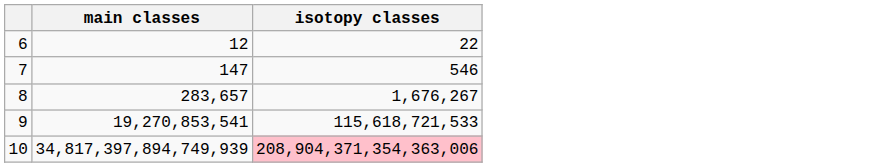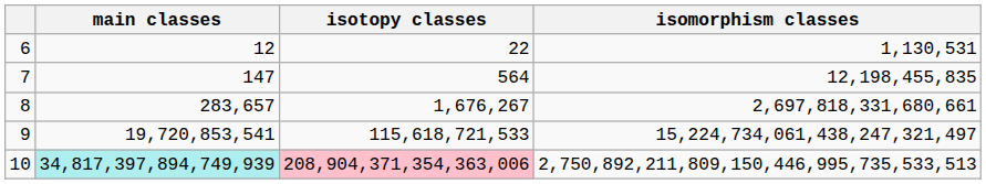 <table class="wikitable" align="center">
 <tr>
 <th></th>
 <th align=right>main classes</th>
 <th align=right>isotopy classes</th>
+<th align=right>isomorphism classes</th>
 </tr>
 <tr>
 <td align=right>6</td>
 <td align=right>12</td>
 <td align=right>22</td>
+<td align=right>1,130,531</td>
 </tr>
 <tr>
 <td align=right>7</td>
 <td align=right>147</td>
-<td align=right>546</td>
+<td align=right>564</td>
+<td align=right>12,198,455,835</td>
 </tr>
 <tr>
 <td align=right>8</td>
 <td align=right>283,657</td>
 <td align=right>1,676,267</td>
+<td align=right>2,697,818,331,680,661</td>
 </tr>
 <tr>
 <td align=right>9</td>
-<td align=right>19,270,853,541</td>
+<td align=right>19,720,853,541</td>
 <td align=right>115,618,721,533</td>
+<td align=right>15,224,734,061,438,247,321,497</td>
 </tr>
 <tr>
 <td align=right>10</td>
-<td align=right>34,817,397,894,749,939</td>
+<td align=right style="background: paleturquoise;">34,817,397,894,749,939</td>
 <td align=right style="background: pink;">208,904,371,354,363,006</td>
+<td align=right>2,750,892,211,809,150,446,995,735,533,513</td>
 </tr>
 </table>
